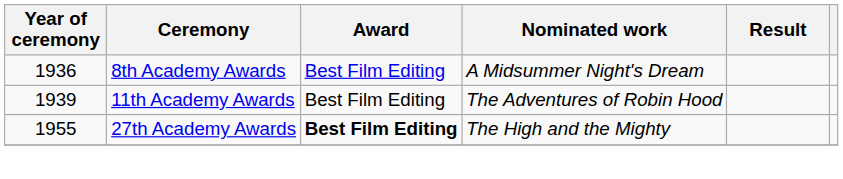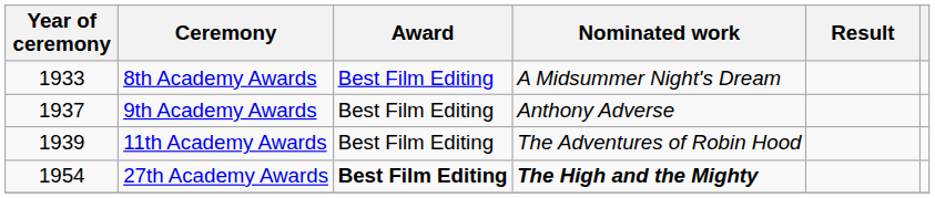 <table class="wikitable">
 <tr>
 <th scope="col" style="width:5em;">Year of ceremony</th>
 <th scope="col">Ceremony</th>
 <th scope="col">Award</th>
 <th scope="col">Nominated work</th>
 <th scope="col" style="width:5em;">Result</th>
 <th scope="col" class="unsortable"></th>
 </tr>
 <tr>
-<td align=center>1936</td>
+<td align=center>1933</td>
 <td><a href='#'>8th Academy Awards</a></td>
 <td><a href='#'>Best Film Editing</a></td>
 <td><em>A Midsummer Night's Dream</em></td>
+<td></td>
+<td align=center></td>
+</tr>
+<tr>
+<td align=center>1937</td>
+<td><a href='#'>9th Academy Awards</a></td>
+<td>Best Film Editing</td>
+<td><em>Anthony Adverse</em></td>
 <td></td>
 <td align=center></td>
 </tr>
 <tr>
 <td align=center>1939</td>
 <td><a href='#'>11th Academy Awards</a></td>
 <td>Best Film Editing</td>
 <td><em>The Adventures of Robin Hood</em></td>
 <td></td>
 <td align=center></td>
 </tr>
 <tr>
-<td align=center>1955</td>
+<td align=center>1954</td>
 <td><a href='#'>27th Academy Awards</a></td>
 <td><strong>Best Film Editing</strong></td>
-<td><em>The High and the Mighty</em></td>
+<td><strong><em>The High and the Mighty</em></strong></td>
 <td></td>
 <td align=center></td>
 </tr>
 <tr>
 </tr>
 </table>
